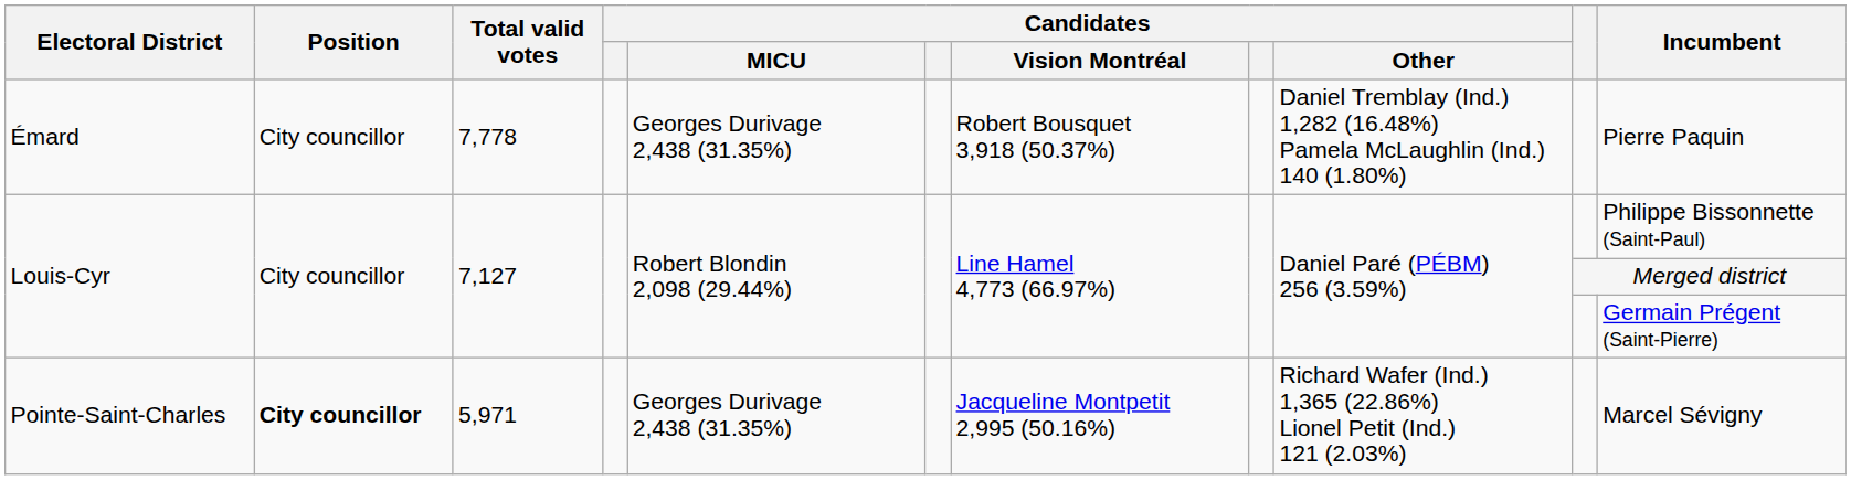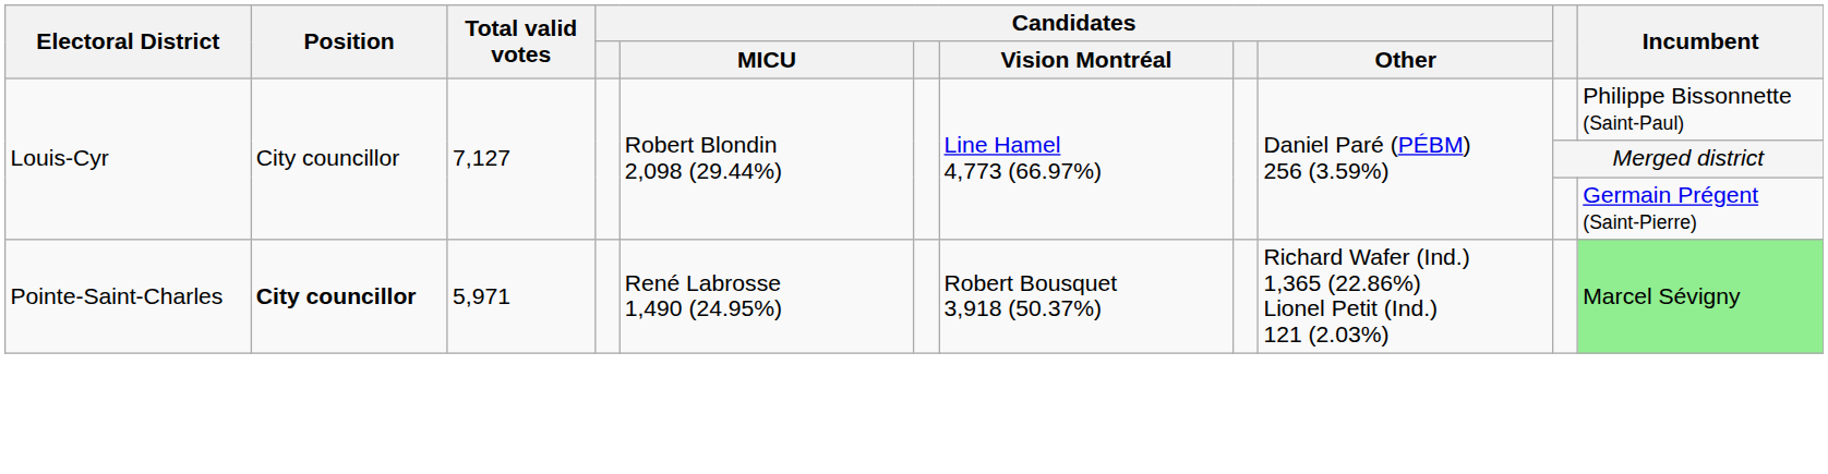 <table class="wikitable" width="100%">
 <tr>
 <th width=10% rowspan=2>Electoral District</th>
 <th width=8% rowspan=2>Position</th>
 <th width=6% rowspan=2>Total valid votes</th>
 <th colspan=6>Candidates</th>
 <th width=1% rowspan=2> </th>
 <th width=10% rowspan=2>Incumbent</th>
 </tr>
 <tr>
 <th width=1% > </th>
 <th width=12% >MICU</th>
 <th width=1% > </th>
 <th width=12% >Vision Montréal</th>
 <th width=1% > </th>
 <th width=12% >Other</th>
-</tr>
-<tr>
-<td>Émard</td>
-<td>City councillor</td>
-<td>7,778</td>
-<td></td>
-<td>Georges Durivage<br>2,438 (31.35%)</td>
-<td> </td>
-<td>Robert Bousquet<br>3,918 (50.37%)</td>
-<td></td>
-<td>Daniel Tremblay (Ind.)<br>1,282 (16.48%)<br>Pamela McLaughlin (Ind.)<br>140 (1.80%)</td>
-<td> </td>
-<td>Pierre Paquin</td>
 </tr>
 <tr>
 <td rowspan=3>Louis-Cyr</td>
 <td rowspan=3>City councillor</td>
 <td rowspan=3>7,127</td>
 <td rowspan=3></td>
 <td rowspan=3>Robert Blondin<br>2,098 (29.44%)</td>
 <td rowspan=3 > </td>
 <td rowspan=3><a href='#'>Line Hamel</a><br>4,773 (66.97%)</td>
 <td rowspan=3></td>
 <td rowspan=3>Daniel Paré (<a href='#'>PÉBM</a>)<br>256 (3.59%)</td>
 <td> </td>
 <td>Philippe Bissonnette<br><small>(Saint-Paul)</small></td>
 </tr>
 <tr>
 <td colspan="2" style="background:whitesmoke; text-align:center;"><em>Merged district</em></td>
 </tr>
 <tr>
 <td> </td>
 <td><a href='#'>Germain Prégent</a><br><small>(Saint-Pierre)</small></td>
 </tr>
 <tr>
 <td>Pointe-Saint-Charles</td>
 <td><strong>City councillor</strong></td>
 <td>5,971</td>
 <td></td>
-<td>Georges Durivage<br>2,438 (31.35%)</td>
+<td>René Labrosse<br>1,490 (24.95%)</td>
 <td> </td>
-<td><a href='#'>Jacqueline Montpetit</a><br>2,995 (50.16%)</td>
+<td>Robert Bousquet<br>3,918 (50.37%)</td>
 <td></td>
 <td>Richard Wafer (Ind.)<br>1,365 (22.86%)<br>Lionel Petit (Ind.)<br>121 (2.03%)</td>
 <td> </td>
-<td>Marcel Sévigny</td>
+<td style="background: lightgreen;">Marcel Sévigny</td>
 </tr>
 </table>
